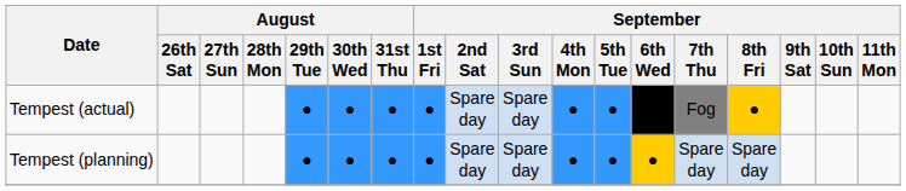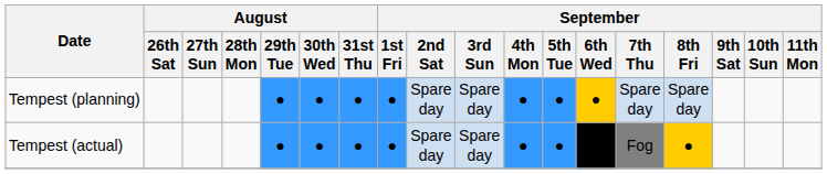 <table class="wikitable" style="margin:0.5em auto; font-size:90%; line-height:1.25em;">
 <tr>
 <th rowspan=2>Date</th>
 <th colspan=6>August</th>
 <th colspan=11>September</th>
 </tr>
 <tr>
 <th>26th<br>Sat</th>
 <th>27th<br>Sun</th>
 <th>28th<br>Mon</th>
 <th>29th<br>Tue</th>
 <th>30th<br>Wed</th>
 <th>31st<br>Thu</th>
 <th>1st<br>Fri</th>
 <th>2nd<br>Sat</th>
 <th>3rd<br>Sun</th>
 <th>4th<br>Mon</th>
 <th>5th<br>Tue</th>
 <th>6th<br>Wed</th>
 <th>7th<br>Thu</th>
 <th>8th<br>Fri</th>
 <th>9th<br>Sat</th>
 <th>10th<br>Sun</th>
 <th>11th<br>Mon</th>
 </tr>
 <tr align="center">
+<td align="left">Tempest (planning)</td>
+<td></td>
+<td></td>
+<td></td>
+<td bgcolor=#3399ff><span>●</span></td>
+<td bgcolor=#3399ff><span>●</span></td>
+<td bgcolor=#3399ff><span>●</span></td>
+<td bgcolor=#3399ff><span>●</span></td>
+<td bgcolor=#cedff2>Spare<br>day</td>
+<td bgcolor=#cedff2>Spare<br>day</td>
+<td bgcolor=#3399ff><span>●</span></td>
+<td bgcolor=#3399ff><span>●</span></td>
+<td bgcolor=#ffcc00><span>●</span></td>
+<td bgcolor=#cedff2>Spare<br>day</td>
+<td bgcolor=#cedff2>Spare<br>day</td>
+<td></td>
+<td></td>
+<td></td>
+</tr>
+<tr align="center">
 <td align="left">Tempest (actual)</td>
 <td></td>
 <td></td>
 <td></td>
 <td bgcolor=#3399ff><span>●</span></td>
 <td bgcolor=#3399ff><span>●</span></td>
 <td bgcolor=#3399ff><span>●</span></td>
 <td bgcolor=#3399ff><span>●</span></td>
 <td bgcolor=#cedff2>Spare<br>day</td>
 <td bgcolor=#cedff2>Spare<br>day</td>
 <td bgcolor=#3399ff><span>●</span></td>
 <td bgcolor=#3399ff><span>●</span></td>
 <td bgcolor=#000000></td>
 <td bgcolor=gray>Fog</td>
 <td bgcolor=#ffcc00><span>●</span></td>
 <td></td>
 <td></td>
 <td></td>
 </tr>
 <tr align="center">
-<td align="left">Tempest (planning)</td>
-<td></td>
-<td></td>
-<td></td>
-<td bgcolor=#3399ff><span>●</span></td>
-<td bgcolor=#3399ff><span>●</span></td>
-<td bgcolor=#3399ff><span>●</span></td>
-<td bgcolor=#3399ff><span>●</span></td>
-<td bgcolor=#cedff2>Spare<br>day</td>
-<td bgcolor=#cedff2>Spare<br>day</td>
-<td bgcolor=#3399ff><span>●</span></td>
-<td bgcolor=#3399ff><span>●</span></td>
-<td bgcolor=#ffcc00><span>●</span></td>
-<td bgcolor=#cedff2>Spare<br>day</td>
-<td bgcolor=#cedff2>Spare<br>day</td>
-<td></td>
-<td></td>
-<td></td>
-</tr>
-<tr align="center">
 </tr>
 <tr>
 </tr>
 </table>
